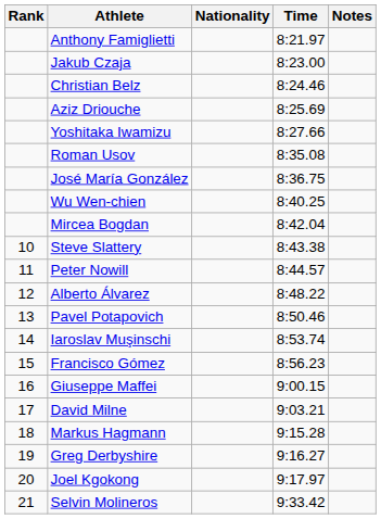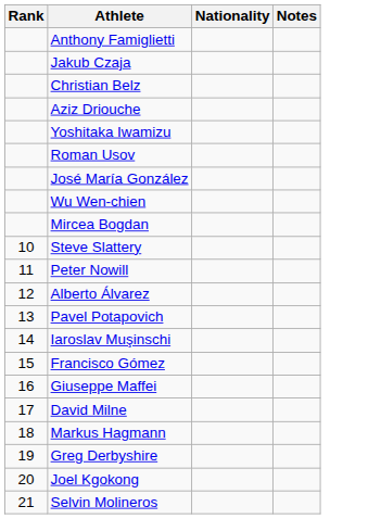 <table class="wikitable sortable" style="text-align:center">
 <tr>
 <th>Rank</th>
 <th>Athlete</th>
 <th>Nationality</th>
-<th>Time</th>
 <th>Notes</th>
 </tr>
 <tr>
 <td></td>
 <td align=left><a href='#'>Anthony Famiglietti</a></td>
 <td align=left></td>
-<td>8:21.97</td>
 <td></td>
 </tr>
 <tr>
 <td></td>
 <td align=left><a href='#'>Jakub Czaja</a></td>
 <td align=left></td>
-<td>8:23.00</td>
 <td></td>
 </tr>
 <tr>
 <td></td>
 <td align=left><a href='#'>Christian Belz</a></td>
 <td align=left></td>
-<td>8:24.46</td>
 <td></td>
 </tr>
 <tr>
 <td></td>
 <td align=left><a href='#'>Aziz Driouche</a></td>
 <td align=left></td>
-<td>8:25.69</td>
 <td></td>
 </tr>
 <tr>
 <td></td>
 <td align=left><a href='#'>Yoshitaka Iwamizu</a></td>
 <td align=left></td>
-<td>8:27.66</td>
 <td></td>
 </tr>
 <tr>
 <td></td>
 <td align=left><a href='#'>Roman Usov</a></td>
 <td align=left></td>
-<td>8:35.08</td>
 <td></td>
 </tr>
 <tr>
 <td></td>
 <td align=left><a href='#'>José María González</a></td>
 <td align=left></td>
-<td>8:36.75</td>
 <td></td>
 </tr>
 <tr>
 <td></td>
 <td align=left><a href='#'>Wu Wen-chien</a></td>
 <td align=left></td>
-<td>8:40.25</td>
 <td></td>
 </tr>
 <tr>
 <td></td>
 <td align=left><a href='#'>Mircea Bogdan</a></td>
 <td align=left></td>
-<td>8:42.04</td>
 <td></td>
 </tr>
 <tr>
 <td>10</td>
 <td align=left><a href='#'>Steve Slattery</a></td>
 <td align=left></td>
-<td>8:43.38</td>
 <td></td>
 </tr>
 <tr>
 <td>11</td>
 <td align=left><a href='#'>Peter Nowill</a></td>
 <td align=left></td>
-<td>8:44.57</td>
 <td></td>
 </tr>
 <tr>
 <td>12</td>
 <td align=left><a href='#'>Alberto Álvarez</a></td>
 <td align=left></td>
-<td>8:48.22</td>
 <td></td>
 </tr>
 <tr>
 <td>13</td>
 <td align=left><a href='#'>Pavel Potapovich</a></td>
 <td align=left></td>
-<td>8:50.46</td>
 <td></td>
 </tr>
 <tr>
 <td>14</td>
 <td align=left><a href='#'>Iaroslav Muşinschi</a></td>
 <td align=left></td>
-<td>8:53.74</td>
 <td></td>
 </tr>
 <tr>
 <td>15</td>
 <td align=left><a href='#'>Francisco Gómez</a></td>
 <td align=left></td>
-<td>8:56.23</td>
 <td></td>
 </tr>
 <tr>
 <td>16</td>
 <td align=left><a href='#'>Giuseppe Maffei</a></td>
 <td align=left></td>
-<td>9:00.15</td>
 <td></td>
 </tr>
 <tr>
 <td>17</td>
 <td align=left><a href='#'>David Milne</a></td>
 <td align=left></td>
-<td>9:03.21</td>
 <td></td>
 </tr>
 <tr>
 <td>18</td>
 <td align=left><a href='#'>Markus Hagmann</a></td>
 <td align=left></td>
-<td>9:15.28</td>
 <td></td>
 </tr>
 <tr>
 <td>19</td>
 <td align=left><a href='#'>Greg Derbyshire</a></td>
 <td align=left></td>
-<td>9:16.27</td>
 <td></td>
 </tr>
 <tr>
 <td>20</td>
 <td align=left><a href='#'>Joel Kgokong</a></td>
 <td align=left></td>
-<td>9:17.97</td>
 <td></td>
 </tr>
 <tr>
 <td>21</td>
 <td align=left><a href='#'>Selvin Molineros</a></td>
 <td align=left></td>
-<td>9:33.42</td>
 <td></td>
 </tr>
 </table>
